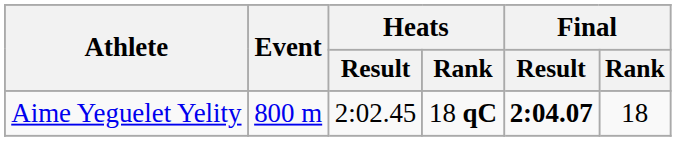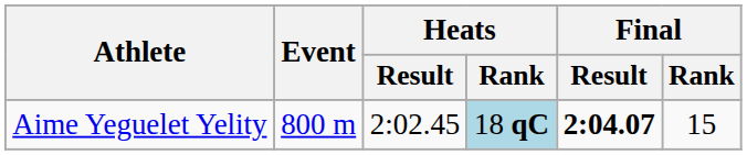 <table class="wikitable" style="font-size:90%">
 <tr>
 <th rowspan=2>Athlete</th>
 <th rowspan=2>Event</th>
 <th colspan=2>Heats</th>
 <th colspan=2>Final</th>
 </tr>
 <tr style="font-size:95%">
 <th>Result</th>
 <th>Rank</th>
 <th>Result</th>
 <th>Rank</th>
 </tr>
 <tr align=center>
 <td align=left><a href='#'>Aime Yeguelet Yelity</a></td>
 <td align=left><a href='#'>800 m</a></td>
 <td>2:02.45</td>
-<td>18 <strong>qC</strong></td>
+<td style="background: lightblue;">18 <strong>qC</strong></td>
 <td><strong>2:04.07</strong></td>
-<td>18</td>
+<td>15</td>
 </tr>
 </table>
